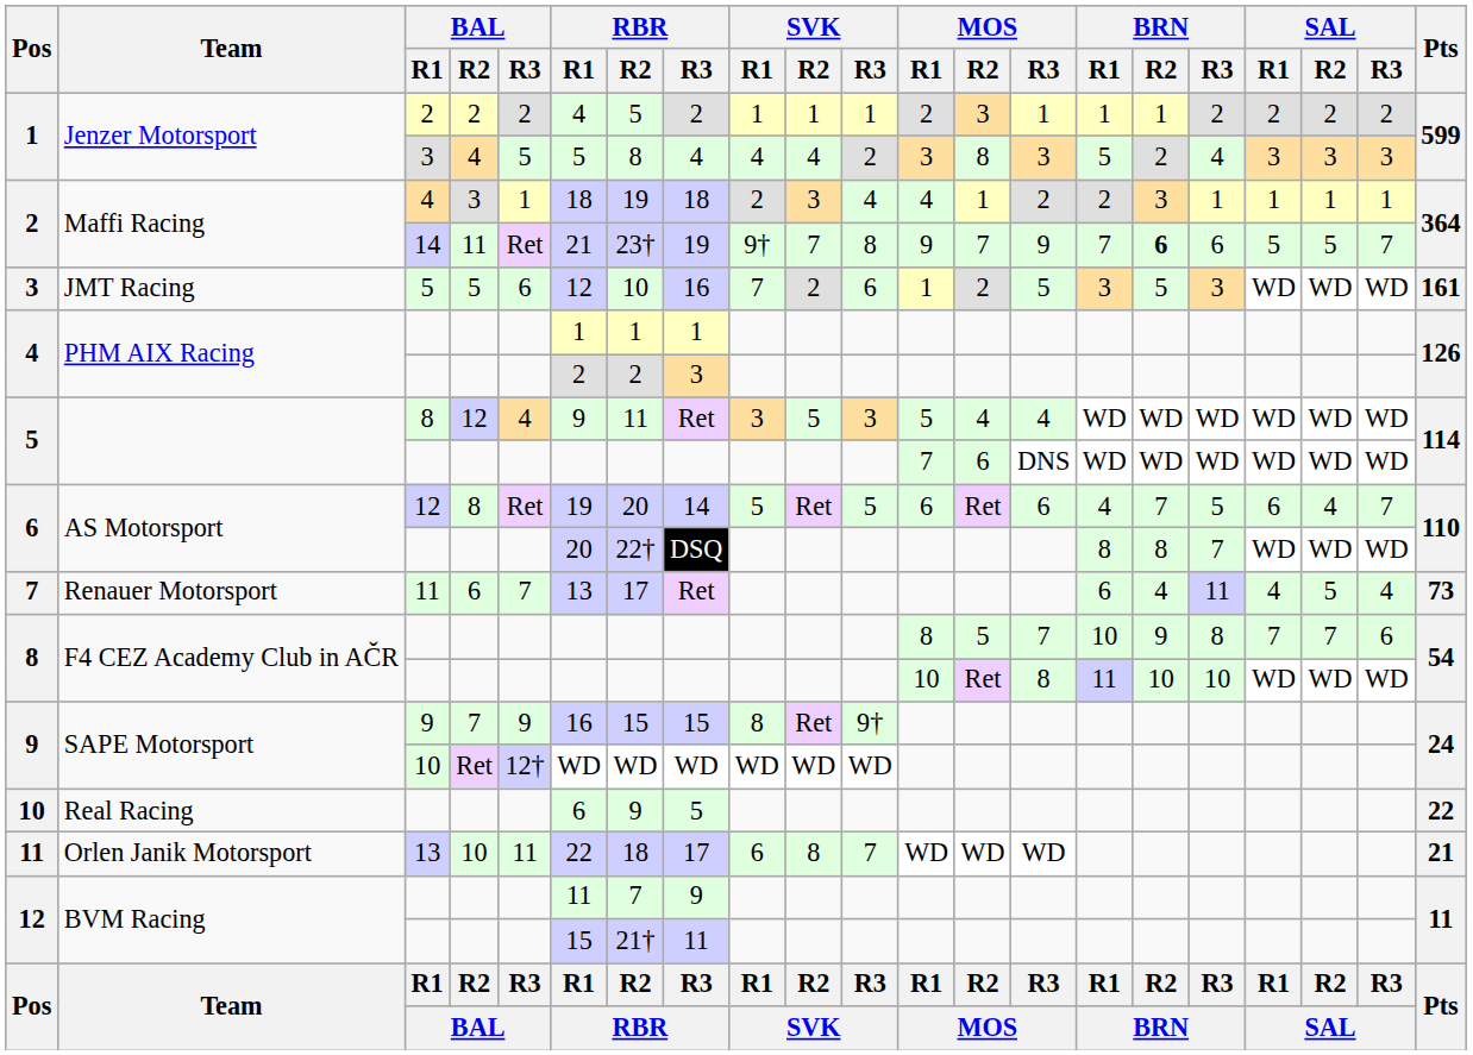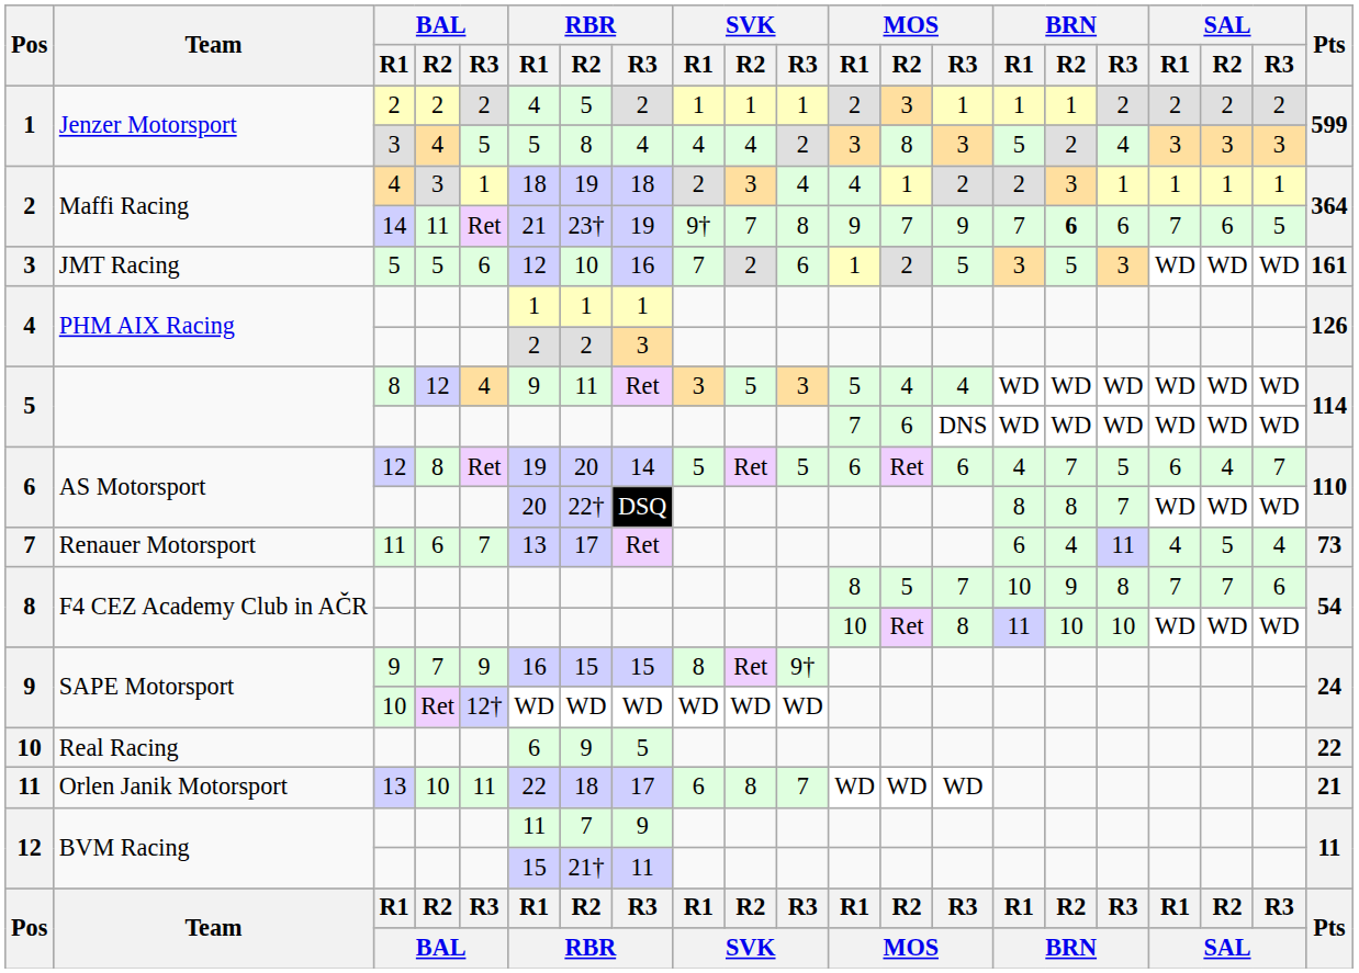 <table class="wikitable" style="font-size: 85%; text-align:center">
 <tr>
 <th rowspan=2>Pos</th>
 <th rowspan=2>Team</th>
 <th colspan=3><a href='#'>BAL</a><br></th>
 <th colspan=3><a href='#'>RBR</a><br></th>
 <th colspan=3><a href='#'>SVK</a><br></th>
 <th colspan=3><a href='#'>MOS</a><br></th>
 <th colspan=3><a href='#'>BRN</a><br></th>
 <th colspan=3><a href='#'>SAL</a><br></th>
 <th rowspan=2>Pts</th>
 </tr>
 <tr>
 <th>R1</th>
 <th>R2</th>
 <th>R3</th>
 <th>R1</th>
 <th>R2</th>
 <th>R3</th>
 <th>R1</th>
 <th>R2</th>
 <th>R3</th>
 <th>R1</th>
 <th>R2</th>
 <th>R3</th>
 <th>R1</th>
 <th>R2</th>
 <th>R3</th>
 <th>R1</th>
 <th>R2</th>
 <th>R3</th>
 </tr>
 <tr>
 <th rowspan=2>1</th>
 <td rowspan=2 style="text-align:left"> <a href='#'>Jenzer Motorsport</a></td>
 <td style="background:#ffffbf">2</td>
 <td style="background:#ffffbf">2</td>
 <td style="background:#dfdfdf">2</td>
 <td style="background:#dfffdf">4</td>
 <td style="background:#dfffdf">5</td>
 <td style="background:#dfdfdf">2</td>
 <td style="background:#ffffbf">1</td>
 <td style="background:#ffffbf">1</td>
 <td style="background:#ffffbf">1</td>
 <td style="background:#dfdfdf">2</td>
 <td style="background:#ffdf9f">3</td>
 <td style="background:#ffffbf">1</td>
 <td style="background:#ffffbf">1</td>
 <td style="background:#ffffbf">1</td>
 <td style="background:#dfdfdf">2</td>
 <td style="background:#dfdfdf">2</td>
 <td style="background:#dfdfdf">2</td>
 <td style="background:#dfdfdf">2</td>
 <th rowspan=2>599</th>
 </tr>
 <tr>
 <td style="background:#dfdfdf">3</td>
 <td style="background:#ffdf9f">4</td>
 <td style="background:#dfffdf">5</td>
 <td style="background:#dfffdf">5</td>
 <td style="background:#dfffdf">8</td>
 <td style="background:#dfffdf">4</td>
 <td style="background:#dfffdf">4</td>
 <td style="background:#dfffdf">4</td>
 <td style="background:#dfdfdf">2</td>
 <td style="background:#ffdf9f">3</td>
 <td style="background:#dfffdf">8</td>
 <td style="background:#ffdf9f">3</td>
 <td style="background:#dfffdf">5</td>
 <td style="background:#dfdfdf">2</td>
 <td style="background:#dfffdf">4</td>
 <td style="background:#ffdf9f">3</td>
 <td style="background:#ffdf9f">3</td>
 <td style="background:#ffdf9f">3</td>
 </tr>
 <tr>
 <th rowspan=2>2</th>
 <td rowspan=2 style="text-align:left"> Maffi Racing</td>
 <td style="background:#ffdf9f">4</td>
 <td style="background:#dfdfdf">3</td>
 <td style="background:#ffffbf">1</td>
 <td style="background:#cfcfff">18</td>
 <td style="background:#cfcfff">19</td>
 <td style="background:#cfcfff">18</td>
 <td style="background:#dfdfdf">2</td>
 <td style="background:#ffdf9f">3</td>
 <td style="background:#dfffdf">4</td>
 <td style="background:#dfffdf">4</td>
 <td style="background:#ffffbf">1</td>
 <td style="background:#dfdfdf">2</td>
 <td style="background:#dfdfdf">2</td>
 <td style="background:#ffdf9f">3</td>
 <td style="background:#ffffbf">1</td>
 <td style="background:#ffffbf">1</td>
 <td style="background:#ffffbf">1</td>
 <td style="background:#ffffbf">1</td>
 <th rowspan=2>364</th>
 </tr>
 <tr>
 <td style="background:#cfcfff">14</td>
 <td style="background:#dfffdf">11</td>
 <td style="background:#efcfff">Ret</td>
 <td style="background:#cfcfff">21</td>
 <td style="background:#cfcfff">23†</td>
 <td style="background:#cfcfff">19</td>
 <td style="background:#dfffdf">9†</td>
 <td style="background:#dfffdf">7</td>
 <td style="background:#dfffdf">8</td>
 <td style="background:#dfffdf">9</td>
 <td style="background:#dfffdf">7</td>
 <td style="background:#dfffdf">9</td>
 <td style="background:#dfffdf">7</td>
 <td style="background:#dfffdf"><strong>6</strong></td>
 <td style="background:#dfffdf">6</td>
+<td style="background:#dfffdf">7</td>
+<td style="background:#dfffdf">6</td>
 <td style="background:#dfffdf">5</td>
-<td style="background:#dfffdf">5</td>
-<td style="background:#dfffdf">7</td>
 </tr>
 <tr>
 <th>3</th>
 <td style="text-align:left"> JMT Racing</td>
 <td style="background:#dfffdf">5</td>
 <td style="background:#dfffdf">5</td>
 <td style="background:#dfffdf">6</td>
 <td style="background:#cfcfff">12</td>
 <td style="background:#dfffdf">10</td>
 <td style="background:#cfcfff">16</td>
 <td style="background:#dfffdf">7</td>
 <td style="background:#dfdfdf">2</td>
 <td style="background:#dfffdf">6</td>
 <td style="background:#ffffbf">1</td>
 <td style="background:#dfdfdf">2</td>
 <td style="background:#dfffdf">5</td>
 <td style="background:#ffdf9f">3</td>
 <td style="background:#dfffdf">5</td>
 <td style="background:#ffdf9f">3</td>
 <td style="background:#ffffff">WD</td>
 <td style="background:#ffffff">WD</td>
 <td style="background:#ffffff">WD</td>
 <th>161</th>
 </tr>
 <tr>
 <th rowspan=2>4</th>
 <td rowspan=2 style="text-align:left"> <a href='#'>PHM AIX Racing</a></td>
 <td></td>
 <td></td>
 <td></td>
 <td style="background:#ffffbf">1</td>
 <td style="background:#ffffbf">1</td>
 <td style="background:#ffffbf">1</td>
 <td></td>
 <td></td>
 <td></td>
 <td></td>
 <td></td>
 <td></td>
 <td></td>
 <td></td>
 <td></td>
 <td></td>
 <td></td>
 <td></td>
 <th rowspan=2>126</th>
 </tr>
 <tr>
 <td></td>
 <td></td>
 <td></td>
 <td style="background:#dfdfdf">2</td>
 <td style="background:#dfdfdf">2</td>
 <td style="background:#ffdf9f">3</td>
 <td></td>
 <td></td>
 <td></td>
 <td></td>
 <td></td>
 <td></td>
 <td></td>
 <td></td>
 <td></td>
 <td></td>
 <td></td>
 <td></td>
 </tr>
 <tr>
 <th rowspan=2>5</th>
 <td rowspan=2 style="text-align:left"></td>
 <td style="background:#dfffdf">8</td>
 <td style="background:#cfcfff">12</td>
 <td style="background:#ffdf9f">4</td>
 <td style="background:#dfffdf">9</td>
 <td style="background:#dfffdf">11</td>
 <td style="background:#efcfff">Ret</td>
 <td style="background:#ffdf9f">3</td>
 <td style="background:#dfffdf">5</td>
 <td style="background:#ffdf9f">3</td>
 <td style="background:#dfffdf">5</td>
 <td style="background:#dfffdf">4</td>
 <td style="background:#dfffdf">4</td>
 <td style="background:#ffffff">WD</td>
 <td style="background:#ffffff">WD</td>
 <td style="background:#ffffff">WD</td>
 <td style="background:#ffffff">WD</td>
 <td style="background:#ffffff">WD</td>
 <td style="background:#ffffff">WD</td>
 <th rowspan=2>114</th>
 </tr>
 <tr>
 <td></td>
 <td></td>
 <td></td>
 <td></td>
 <td></td>
 <td></td>
 <td></td>
 <td></td>
 <td></td>
 <td style="background:#dfffdf">7</td>
 <td style="background:#dfffdf">6</td>
 <td style="background:#ffffff">DNS</td>
 <td style="background:#ffffff">WD</td>
 <td style="background:#ffffff">WD</td>
 <td style="background:#ffffff">WD</td>
 <td style="background:#ffffff">WD</td>
 <td style="background:#ffffff">WD</td>
 <td style="background:#ffffff">WD</td>
 </tr>
 <tr>
 <th rowspan=2>6</th>
 <td rowspan=2 style="text-align:left"> AS Motorsport</td>
 <td style="background:#cfcfff">12</td>
 <td style="background:#dfffdf">8</td>
 <td style="background:#efcfff">Ret</td>
 <td style="background:#cfcfff">19</td>
 <td style="background:#cfcfff">20</td>
 <td style="background:#cfcfff">14</td>
 <td style="background:#dfffdf">5</td>
 <td style="background:#efcfff">Ret</td>
 <td style="background:#dfffdf">5</td>
 <td style="background:#dfffdf">6</td>
 <td style="background:#efcfff">Ret</td>
 <td style="background:#dfffdf">6</td>
 <td style="background:#dfffdf">4</td>
 <td style="background:#dfffdf">7</td>
 <td style="background:#dfffdf">5</td>
 <td style="background:#dfffdf">6</td>
 <td style="background:#dfffdf">4</td>
 <td style="background:#dfffdf">7</td>
 <th rowspan=2>110</th>
 </tr>
 <tr>
 <td></td>
 <td></td>
 <td></td>
 <td style="background:#cfcfff">20</td>
 <td style="background:#cfcfff">22†</td>
 <td style="background:#000000; color:#ffffff">DSQ</td>
 <td></td>
 <td></td>
 <td></td>
 <td></td>
 <td></td>
 <td></td>
 <td style="background:#dfffdf">8</td>
 <td style="background:#dfffdf">8</td>
 <td style="background:#dfffdf">7</td>
 <td style="background:#ffffff">WD</td>
 <td style="background:#ffffff">WD</td>
 <td style="background:#ffffff">WD</td>
 </tr>
 <tr>
 <th>7</th>
 <td style="text-align:left"> Renauer Motorsport</td>
 <td style="background:#dfffdf">11</td>
 <td style="background:#dfffdf">6</td>
 <td style="background:#dfffdf">7</td>
 <td style="background:#cfcfff">13</td>
 <td style="background:#cfcfff">17</td>
 <td style="background:#efcfff">Ret</td>
 <td></td>
 <td></td>
 <td></td>
 <td></td>
 <td></td>
 <td></td>
 <td style="background:#dfffdf">6</td>
 <td style="background:#dfffdf">4</td>
 <td style="background:#cfcfff">11</td>
 <td style="background:#dfffdf">4</td>
 <td style="background:#dfffdf">5</td>
 <td style="background:#dfffdf">4</td>
 <th>73</th>
 </tr>
 <tr>
 <th rowspan=2>8</th>
 <td rowspan=2 style="text-align:left"> F4 CEZ Academy Club in AČR</td>
 <td></td>
 <td></td>
 <td></td>
 <td></td>
 <td></td>
 <td></td>
 <td></td>
 <td></td>
 <td></td>
 <td style="background:#dfffdf">8</td>
 <td style="background:#dfffdf">5</td>
 <td style="background:#dfffdf">7</td>
 <td style="background:#dfffdf">10</td>
 <td style="background:#dfffdf">9</td>
 <td style="background:#dfffdf">8</td>
 <td style="background:#dfffdf">7</td>
 <td style="background:#dfffdf">7</td>
 <td style="background:#dfffdf">6</td>
 <th rowspan=2>54</th>
 </tr>
 <tr>
 <td></td>
 <td></td>
 <td></td>
 <td></td>
 <td></td>
 <td></td>
 <td></td>
 <td></td>
 <td></td>
 <td style="background:#dfffdf">10</td>
 <td style="background:#efcfff">Ret</td>
 <td style="background:#dfffdf">8</td>
 <td style="background:#cfcfff">11</td>
 <td style="background:#dfffdf">10</td>
 <td style="background:#dfffdf">10</td>
 <td style="background:#ffffff">WD</td>
 <td style="background:#ffffff">WD</td>
 <td style="background:#ffffff">WD</td>
 </tr>
 <tr>
 <th rowspan=2>9</th>
 <td rowspan=2 style="text-align:left"> SAPE Motorsport</td>
 <td style="background:#dfffdf">9</td>
 <td style="background:#dfffdf">7</td>
 <td style="background:#dfffdf">9</td>
 <td style="background:#cfcfff">16</td>
 <td style="background:#cfcfff">15</td>
 <td style="background:#cfcfff">15</td>
 <td style="background:#dfffdf">8</td>
 <td style="background:#efcfff">Ret</td>
 <td style="background:#dfffdf">9†</td>
 <td></td>
 <td></td>
 <td></td>
 <td></td>
 <td></td>
 <td></td>
 <td></td>
 <td></td>
 <td></td>
 <th rowspan=2>24</th>
 </tr>
 <tr>
 <td style="background:#dfffdf">10</td>
 <td style="background:#efcfff">Ret</td>
 <td style="background:#cfcfff">12†</td>
 <td style="background:#ffffff">WD</td>
 <td style="background:#ffffff">WD</td>
 <td style="background:#ffffff">WD</td>
 <td style="background:#ffffff">WD</td>
 <td style="background:#ffffff">WD</td>
 <td style="background:#ffffff">WD</td>
 <td></td>
 <td></td>
 <td></td>
 <td></td>
 <td></td>
 <td></td>
 <td></td>
 <td></td>
 <td></td>
 </tr>
 <tr>
 <th>10</th>
 <td style="text-align:left"> Real Racing</td>
 <td></td>
 <td></td>
 <td></td>
 <td style="background:#dfffdf">6</td>
 <td style="background:#dfffdf">9</td>
 <td style="background:#dfffdf">5</td>
 <td></td>
 <td></td>
 <td></td>
 <td></td>
 <td></td>
 <td></td>
 <td></td>
 <td></td>
 <td></td>
 <td></td>
 <td></td>
 <td></td>
 <th>22</th>
 </tr>
 <tr>
 <th>11</th>
 <td style="text-align:left"> Orlen Janik Motorsport</td>
 <td style="background:#cfcfff">13</td>
 <td style="background:#dfffdf">10</td>
 <td style="background:#dfffdf">11</td>
 <td style="background:#cfcfff">22</td>
 <td style="background:#cfcfff">18</td>
 <td style="background:#cfcfff">17</td>
 <td style="background:#dfffdf">6</td>
 <td style="background:#dfffdf">8</td>
 <td style="background:#dfffdf">7</td>
 <td style="background:#ffffff">WD</td>
 <td style="background:#ffffff">WD</td>
 <td style="background:#ffffff">WD</td>
 <td></td>
 <td></td>
 <td></td>
 <td></td>
 <td></td>
 <td></td>
 <th>21</th>
 </tr>
 <tr>
 <th rowspan=2>12</th>
 <td rowspan=2 style="text-align:left"> BVM Racing</td>
 <td></td>
 <td></td>
 <td></td>
 <td style="background:#dfffdf">11</td>
 <td style="background:#dfffdf">7</td>
 <td style="background:#dfffdf">9</td>
 <td></td>
 <td></td>
 <td></td>
 <td></td>
 <td></td>
 <td></td>
 <td></td>
 <td></td>
 <td></td>
 <td></td>
 <td></td>
 <td></td>
 <th rowspan=2>11</th>
 </tr>
 <tr>
 <td></td>
 <td></td>
 <td></td>
 <td style="background:#cfcfff">15</td>
 <td style="background:#cfcfff">21†</td>
 <td style="background:#cfcfff">11</td>
 <td></td>
 <td></td>
 <td></td>
 <td></td>
 <td></td>
 <td></td>
 <td></td>
 <td></td>
 <td></td>
 <td></td>
 <td></td>
 <td></td>
 </tr>
 <tr>
 <th rowspan=2>Pos</th>
 <th rowspan=2>Team</th>
 <th>R1</th>
 <th>R2</th>
 <th>R3</th>
 <th>R1</th>
 <th>R2</th>
 <th>R3</th>
 <th>R1</th>
 <th>R2</th>
 <th>R3</th>
 <th>R1</th>
 <th>R2</th>
 <th>R3</th>
 <th>R1</th>
 <th>R2</th>
 <th>R3</th>
 <th>R1</th>
 <th>R2</th>
 <th>R3</th>
 <th rowspan=2>Pts</th>
 </tr>
 <tr>
 <th colspan=3><a href='#'>BAL</a><br></th>
 <th colspan=3><a href='#'>RBR</a><br></th>
 <th colspan=3><a href='#'>SVK</a><br></th>
 <th colspan=3><a href='#'>MOS</a><br></th>
 <th colspan=3><a href='#'>BRN</a><br></th>
 <th colspan=3><a href='#'>SAL</a><br></th>
 </tr>
 </table>
